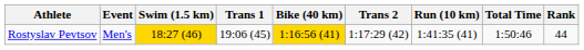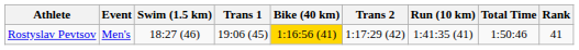 <table class="wikitable" style="font-size:90%">
 <tr>
 <th>Athlete</th>
 <th>Event</th>
 <th>Swim (1.5 km)</th>
 <th>Trans 1</th>
 <th>Bike (40 km)</th>
 <th>Trans 2</th>
 <th>Run (10 km)</th>
 <th>Total Time</th>
 <th>Rank</th>
 </tr>
 <tr align=center>
 <td align=left><a href='#'>Rostyslav Pevtsov</a></td>
 <td align=left><a href='#'>Men's</a></td>
-<td style="background: gold;">18:27 (46)</td>
+<td>18:27 (46)</td>
 <td>19:06 (45)</td>
 <td style="background: gold;">1:16:56 (41)</td>
 <td>1:17:29 (42)</td>
 <td>1:41:35 (41)</td>
 <td>1:50:46</td>
-<td>44</td>
+<td>41</td>
 </tr>
 </table>
